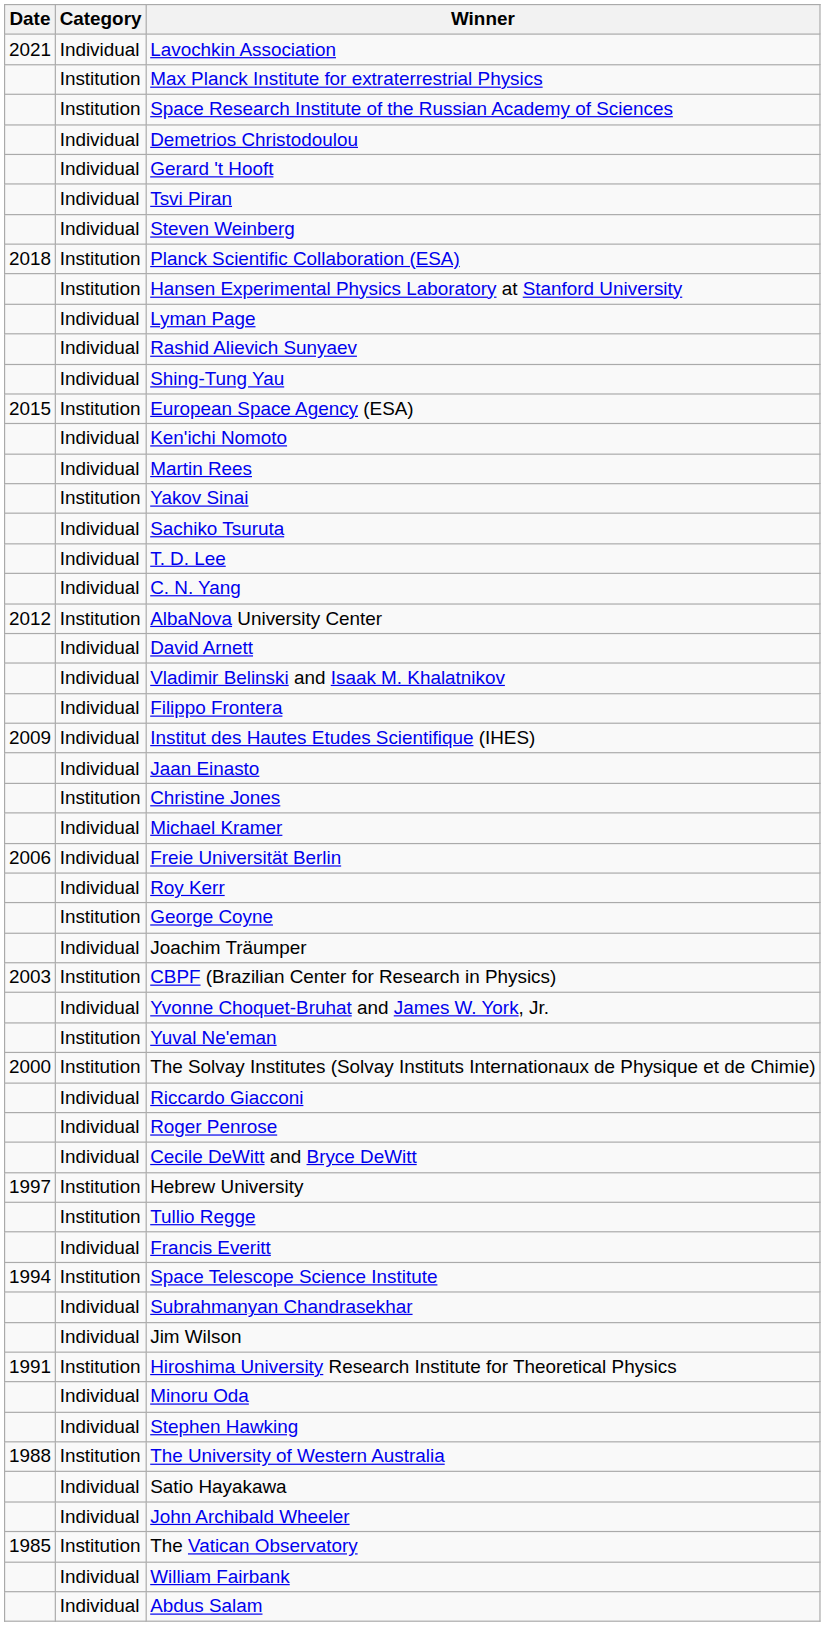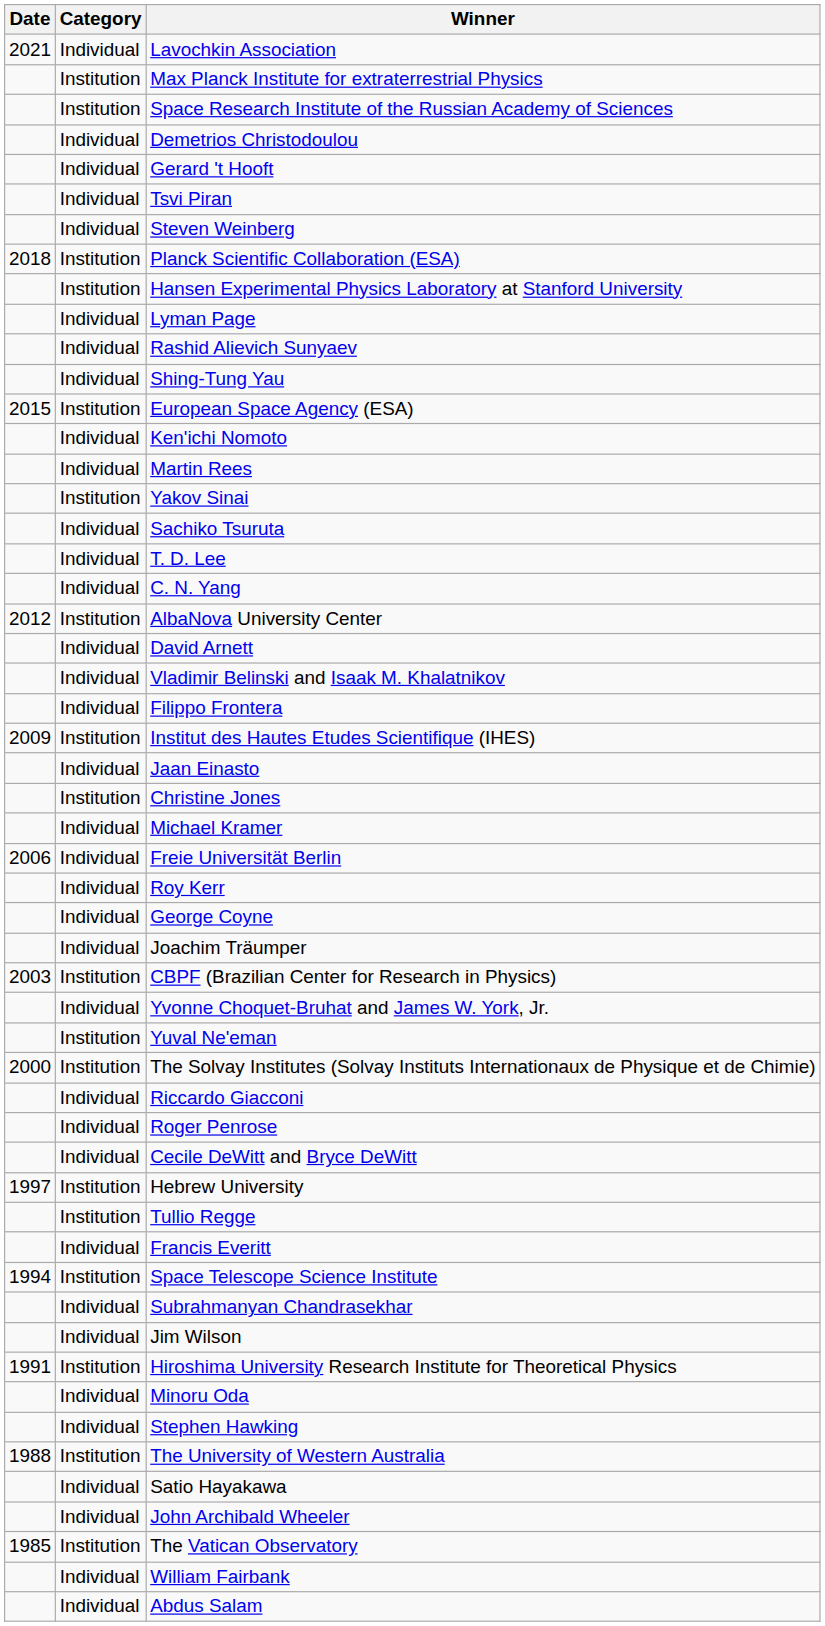 <table class="wikitable">
 <tr>
 <th>Date</th>
 <th>Category</th>
 <th>Winner</th>
 </tr>
 <tr>
 <td>2021</td>
 <td>Individual</td>
 <td><a href='#'>Lavochkin Association</a></td>
 </tr>
 <tr>
 <td></td>
 <td>Institution</td>
 <td><a href='#'>Max Planck Institute for extraterrestrial Physics</a></td>
 </tr>
 <tr>
 <td></td>
 <td>Institution</td>
 <td><a href='#'>Space Research Institute of the Russian Academy of Sciences</a></td>
 </tr>
 <tr>
 <td></td>
 <td>Individual</td>
 <td><a href='#'>Demetrios Christodoulou</a></td>
 </tr>
 <tr>
 <td></td>
 <td>Individual</td>
 <td><a href='#'>Gerard 't Hooft</a></td>
 </tr>
 <tr>
 <td></td>
 <td>Individual</td>
 <td><a href='#'>Tsvi Piran</a></td>
 </tr>
 <tr>
 <td></td>
 <td>Individual</td>
 <td><a href='#'>Steven Weinberg</a></td>
 </tr>
 <tr>
 <td>2018</td>
 <td>Institution</td>
 <td><a href='#'>Planck Scientific Collaboration (ESA)</a></td>
 </tr>
 <tr>
 <td></td>
 <td>Institution</td>
 <td><a href='#'>Hansen Experimental Physics Laboratory</a> at <a href='#'>Stanford University</a></td>
 </tr>
 <tr>
 <td></td>
 <td>Individual</td>
 <td><a href='#'>Lyman Page</a></td>
 </tr>
 <tr>
 <td></td>
 <td>Individual</td>
 <td><a href='#'>Rashid Alievich Sunyaev</a></td>
 </tr>
 <tr>
 <td></td>
 <td>Individual</td>
 <td><a href='#'>Shing-Tung Yau</a></td>
 </tr>
 <tr>
 <td>2015</td>
 <td>Institution</td>
 <td><a href='#'>European Space Agency</a> (ESA)</td>
 </tr>
 <tr>
 <td></td>
 <td>Individual</td>
 <td><a href='#'>Ken'ichi Nomoto</a></td>
 </tr>
 <tr>
 <td></td>
 <td>Individual</td>
 <td><a href='#'>Martin Rees</a></td>
 </tr>
 <tr>
 <td></td>
 <td>Institution</td>
 <td><a href='#'>Yakov Sinai</a></td>
 </tr>
 <tr>
 <td></td>
 <td>Individual</td>
 <td><a href='#'>Sachiko Tsuruta</a></td>
 </tr>
 <tr>
 <td></td>
 <td>Individual</td>
 <td><a href='#'>T. D. Lee</a></td>
 </tr>
 <tr>
 <td></td>
 <td>Individual</td>
 <td><a href='#'>C. N. Yang</a></td>
 </tr>
 <tr>
 <td>2012</td>
 <td>Institution</td>
 <td><a href='#'>AlbaNova</a> University Center</td>
 </tr>
 <tr>
 <td></td>
 <td>Individual</td>
 <td><a href='#'>David Arnett</a></td>
 </tr>
 <tr>
 <td></td>
 <td>Individual</td>
 <td><a href='#'>Vladimir Belinski</a> and <a href='#'>Isaak M. Khalatnikov</a></td>
 </tr>
 <tr>
 <td></td>
 <td>Individual</td>
 <td><a href='#'>Filippo Frontera</a></td>
 </tr>
 <tr>
 <td>2009</td>
-<td>Individual</td>
+<td>Institution</td>
 <td><a href='#'>Institut des Hautes Etudes Scientifique</a> (IHES)</td>
 </tr>
 <tr>
 <td></td>
 <td>Individual</td>
 <td><a href='#'>Jaan Einasto</a></td>
 </tr>
 <tr>
 <td></td>
 <td>Institution</td>
 <td><a href='#'>Christine Jones</a></td>
 </tr>
 <tr>
 <td></td>
 <td>Individual</td>
 <td><a href='#'>Michael Kramer</a></td>
 </tr>
 <tr>
 <td>2006</td>
 <td>Individual</td>
 <td><a href='#'>Freie Universität Berlin</a></td>
 </tr>
 <tr>
 <td></td>
 <td>Individual</td>
 <td><a href='#'>Roy Kerr</a></td>
 </tr>
 <tr>
 <td></td>
-<td>Institution</td>
+<td>Individual</td>
 <td><a href='#'>George Coyne</a></td>
 </tr>
 <tr>
 <td></td>
 <td>Individual</td>
 <td>Joachim Träumper</td>
 </tr>
 <tr>
 <td>2003</td>
 <td>Institution</td>
 <td><a href='#'>CBPF</a> (Brazilian Center for Research in Physics)</td>
 </tr>
 <tr>
 <td></td>
 <td>Individual</td>
 <td><a href='#'>Yvonne Choquet-Bruhat</a> and <a href='#'>James W. York</a>, Jr.</td>
 </tr>
 <tr>
 <td></td>
 <td>Institution</td>
 <td><a href='#'>Yuval Ne'eman</a></td>
 </tr>
 <tr>
 <td>2000</td>
 <td>Institution</td>
 <td>The Solvay Institutes (Solvay Instituts Internationaux de Physique et de Chimie)</td>
 </tr>
 <tr>
 <td></td>
 <td>Individual</td>
 <td><a href='#'>Riccardo Giacconi</a></td>
 </tr>
 <tr>
 <td></td>
 <td>Individual</td>
 <td><a href='#'>Roger Penrose</a></td>
 </tr>
 <tr>
 <td></td>
 <td>Individual</td>
 <td><a href='#'>Cecile DeWitt</a> and <a href='#'>Bryce DeWitt</a></td>
 </tr>
 <tr>
 <td>1997</td>
 <td>Institution</td>
 <td>Hebrew University</td>
 </tr>
 <tr>
 <td></td>
 <td>Institution</td>
 <td><a href='#'>Tullio Regge</a></td>
 </tr>
 <tr>
 <td></td>
 <td>Individual</td>
 <td><a href='#'>Francis Everitt</a></td>
 </tr>
 <tr>
 <td>1994</td>
 <td>Institution</td>
 <td><a href='#'>Space Telescope Science Institute</a></td>
 </tr>
 <tr>
 <td></td>
 <td>Individual</td>
 <td><a href='#'>Subrahmanyan Chandrasekhar</a></td>
 </tr>
 <tr>
 <td></td>
 <td>Individual</td>
 <td>Jim Wilson</td>
 </tr>
 <tr>
 <td>1991</td>
 <td>Institution</td>
 <td><a href='#'>Hiroshima University</a> Research Institute for Theoretical Physics</td>
 </tr>
 <tr>
 <td></td>
 <td>Individual</td>
 <td><a href='#'>Minoru Oda</a></td>
 </tr>
 <tr>
 <td></td>
 <td>Individual</td>
 <td><a href='#'>Stephen Hawking</a></td>
 </tr>
 <tr>
 <td>1988</td>
 <td>Institution</td>
 <td><a href='#'>The University of Western Australia</a></td>
 </tr>
 <tr>
 <td></td>
 <td>Individual</td>
 <td>Satio Hayakawa</td>
 </tr>
 <tr>
 <td></td>
 <td>Individual</td>
 <td><a href='#'>John Archibald Wheeler</a></td>
 </tr>
 <tr>
 <td>1985</td>
 <td>Institution</td>
 <td>The <a href='#'>Vatican Observatory</a></td>
 </tr>
 <tr>
 <td></td>
 <td>Individual</td>
 <td><a href='#'>William Fairbank</a></td>
 </tr>
 <tr>
 <td></td>
 <td>Individual</td>
 <td><a href='#'>Abdus Salam</a></td>
 </tr>
 </table>
